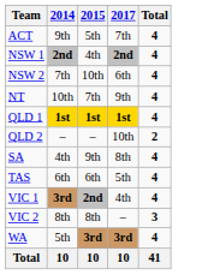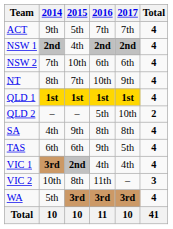 <table class=wikitable style="text-align:center; font-size:90%">
 <tr>
 <th>Team</th>
 <th><a href='#'>2014</a></th>
 <th><a href='#'>2015</a></th>
+<th><a href='#'>2016</a></th>
 <th><a href='#'>2017</a></th>
 <th>Total</th>
 </tr>
 <tr>
 <td align=left> <a href='#'>ACT</a></td>
 <td>9th</td>
 <td>5th</td>
 <td>7th</td>
+<td>7th</td>
 <td><strong>4</strong></td>
 </tr>
 <tr>
 <td align=left> <a href='#'>NSW 1</a></td>
 <td bgcolor=silver><strong>2nd</strong></td>
 <td>4th</td>
+<td bgcolor=silver><strong>2nd</strong></td>
 <td bgcolor=silver><strong>2nd</strong></td>
 <td><strong>4</strong></td>
 </tr>
 <tr>
 <td align=left> <a href='#'>NSW 2</a></td>
 <td>7th</td>
 <td>10th</td>
 <td>6th</td>
+<td>6th</td>
 <td><strong>4</strong></td>
 </tr>
 <tr>
 <td align=left> <a href='#'>NT</a></td>
+<td>8th</td>
+<td>7th</td>
 <td>10th</td>
-<td>7th</td>
 <td>9th</td>
 <td><strong>4</strong></td>
 </tr>
 <tr>
 <td align=left> <a href='#'>QLD 1</a></td>
+<td bgcolor=gold><strong>1st</strong></td>
 <td bgcolor=gold><strong>1st</strong></td>
 <td bgcolor=gold><strong>1st</strong></td>
 <td bgcolor=gold><strong>1st</strong></td>
 <td><strong>4</strong></td>
 </tr>
 <tr>
 <td align=left> <a href='#'>QLD 2</a></td>
 <td>–</td>
 <td>–</td>
+<td>5th</td>
 <td>10th</td>
 <td><strong>2</strong></td>
 </tr>
 <tr>
 <td align=left> <a href='#'>SA</a></td>
 <td>4th</td>
 <td>9th</td>
 <td>8th</td>
+<td>8th</td>
 <td><strong>4</strong></td>
 </tr>
 <tr>
 <td align=left> <a href='#'>TAS</a></td>
 <td>6th</td>
 <td>6th</td>
+<td>9th</td>
 <td>5th</td>
 <td><strong>4</strong></td>
 </tr>
 <tr>
 <td align=left> <a href='#'>VIC 1</a></td>
 <td bgcolor=#cc9966><strong>3rd</strong></td>
 <td bgcolor=silver><strong>2nd</strong></td>
 <td>4th</td>
+<td>4th</td>
 <td><strong>4</strong></td>
 </tr>
 <tr>
 <td align=left> <a href='#'>VIC 2</a></td>
+<td>10th</td>
 <td>8th</td>
-<td>8th</td>
+<td>11th</td>
 <td>–</td>
 <td><strong>3</strong></td>
 </tr>
 <tr>
 <td align=left> <a href='#'>WA</a></td>
 <td>5th</td>
 <td bgcolor=#cc9966><strong>3rd</strong></td>
 <td bgcolor=#cc9966><strong>3rd</strong></td>
+<td bgcolor=#cc9966><strong>3rd</strong></td>
 <td><strong>4</strong></td>
 </tr>
 <tr>
 <th>Total</th>
 <th><strong>10</strong></th>
 <th><strong>10</strong></th>
+<th><strong>11</strong></th>
 <th><strong>10</strong></th>
 <th><strong>41</strong></th>
 </tr>
 </table>
